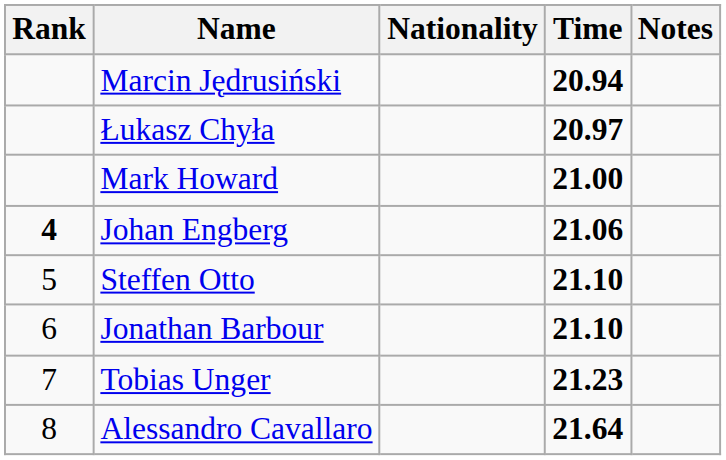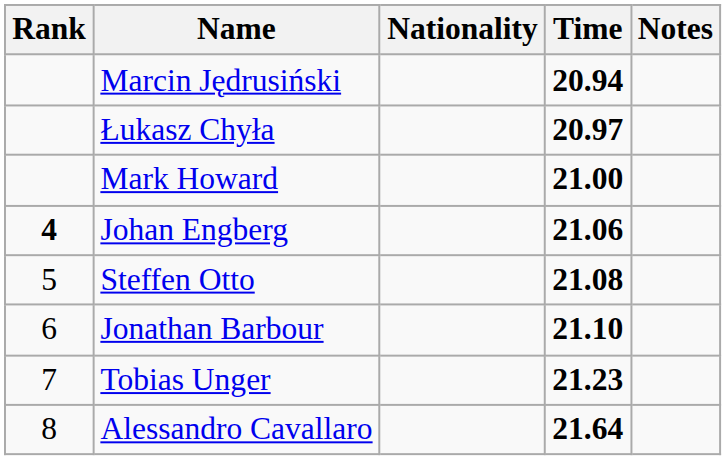 <table class="wikitable sortable" style="text-align:center">
 <tr>
 <th>Rank</th>
 <th>Name</th>
 <th>Nationality</th>
 <th>Time</th>
 <th>Notes</th>
 </tr>
 <tr>
 <td></td>
 <td align=left><a href='#'>Marcin Jędrusiński</a></td>
 <td align=left></td>
 <td><strong>20.94</strong></td>
 <td></td>
 </tr>
 <tr>
 <td></td>
 <td align=left><a href='#'>Łukasz Chyła</a></td>
 <td align=left></td>
 <td><strong>20.97</strong></td>
 <td></td>
 </tr>
 <tr>
 <td></td>
 <td align=left><a href='#'>Mark Howard</a></td>
 <td align=left></td>
 <td><strong>21.00</strong></td>
 <td></td>
 </tr>
 <tr>
 <td><strong>4</strong></td>
 <td align=left><a href='#'>Johan Engberg</a></td>
 <td align=left></td>
 <td><strong>21.06</strong></td>
 <td></td>
 </tr>
 <tr>
 <td>5</td>
 <td align=left><a href='#'>Steffen Otto</a></td>
 <td align=left></td>
-<td><strong>21.10</strong></td>
+<td><strong>21.08</strong></td>
 <td></td>
 </tr>
 <tr>
 <td>6</td>
 <td align=left><a href='#'>Jonathan Barbour</a></td>
 <td align=left></td>
 <td><strong>21.10</strong></td>
 <td></td>
 </tr>
 <tr>
 <td>7</td>
 <td align=left><a href='#'>Tobias Unger</a></td>
 <td align=left></td>
 <td><strong>21.23</strong></td>
 <td></td>
 </tr>
 <tr>
 <td>8</td>
 <td align=left><a href='#'>Alessandro Cavallaro</a></td>
 <td align=left></td>
 <td><strong>21.64</strong></td>
 <td></td>
 </tr>
 </table>
